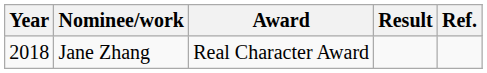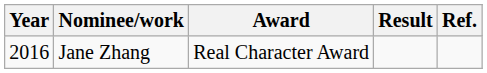 <table class="wikitable">
 <tr>
 <th>Year</th>
 <th>Nominee/work</th>
 <th>Award</th>
 <th><strong>Result</strong></th>
 <th>Ref.</th>
 </tr>
 <tr>
-<td>2018</td>
+<td>2016</td>
 <td>Jane Zhang</td>
 <td>Real Character Award</td>
 <td></td>
 <td></td>
 </tr>
 </table>
